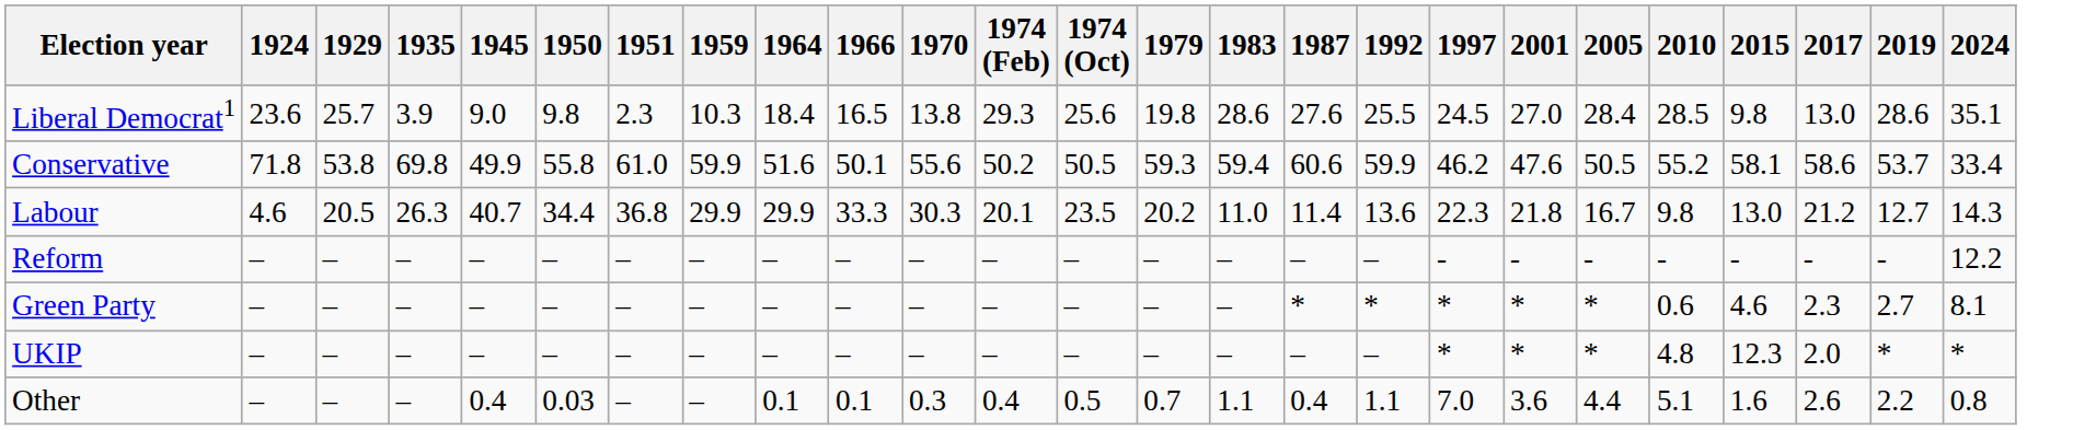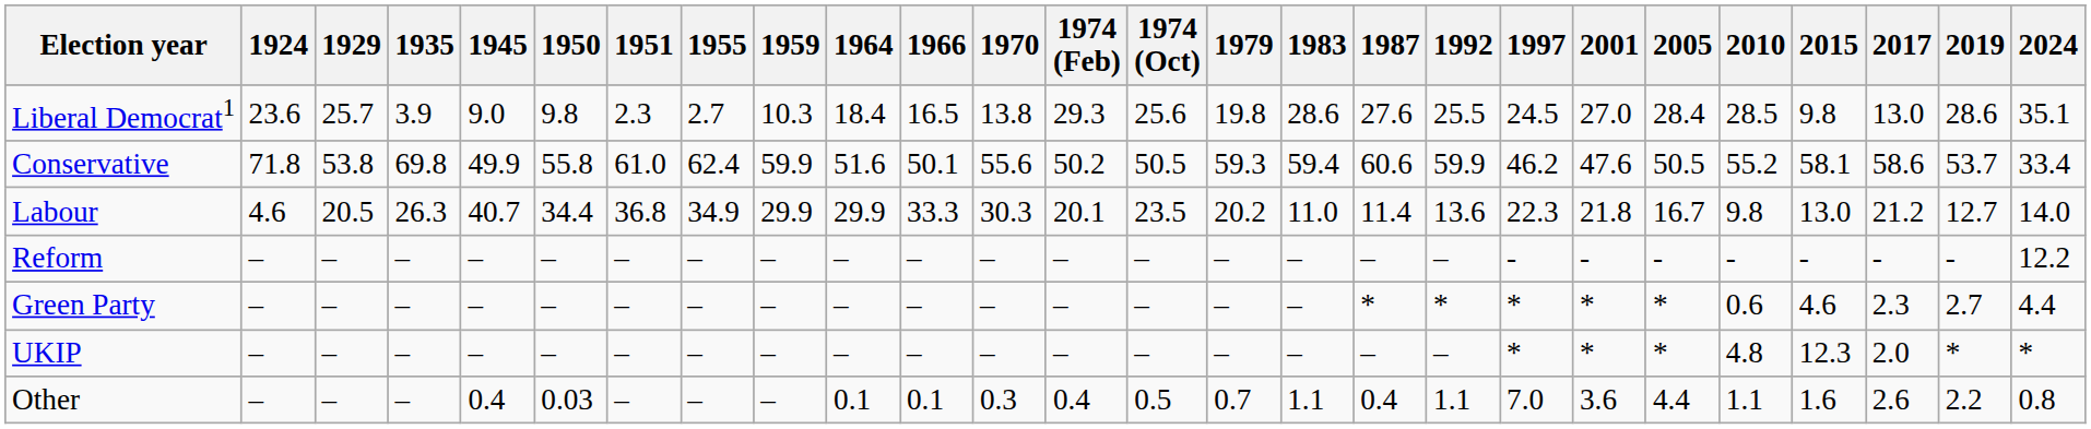 <table class="wikitable">
 <tr>
 <th>Election year</th>
 <th>1924</th>
 <th>1929</th>
 <th>1935</th>
 <th>1945</th>
 <th>1950</th>
 <th>1951</th>
+<th>1955</th>
 <th>1959</th>
 <th>1964</th>
 <th>1966</th>
 <th>1970</th>
 <th>1974<br>(Feb)</th>
 <th>1974<br>(Oct)</th>
 <th>1979</th>
 <th>1983</th>
 <th>1987</th>
 <th>1992</th>
 <th>1997</th>
 <th>2001</th>
 <th>2005</th>
 <th>2010</th>
 <th>2015</th>
 <th>2017</th>
 <th>2019</th>
 <th>2024</th>
 </tr>
 <tr>
 <td><a href='#'>Liberal Democrat</a><sup>1</sup></td>
 <td>23.6</td>
 <td>25.7</td>
 <td>3.9</td>
 <td>9.0</td>
 <td>9.8</td>
 <td>2.3</td>
+<td>2.7</td>
 <td>10.3</td>
 <td>18.4</td>
 <td>16.5</td>
 <td>13.8</td>
 <td>29.3</td>
 <td>25.6</td>
 <td>19.8</td>
 <td>28.6</td>
 <td>27.6</td>
 <td>25.5</td>
 <td>24.5</td>
 <td>27.0</td>
 <td>28.4</td>
 <td>28.5</td>
 <td>9.8</td>
 <td>13.0</td>
 <td>28.6</td>
 <td>35.1</td>
 </tr>
 <tr>
 <td><a href='#'>Conservative</a></td>
 <td>71.8</td>
 <td>53.8</td>
 <td>69.8</td>
 <td>49.9</td>
 <td>55.8</td>
 <td>61.0</td>
+<td>62.4</td>
 <td>59.9</td>
 <td>51.6</td>
 <td>50.1</td>
 <td>55.6</td>
 <td>50.2</td>
 <td>50.5</td>
 <td>59.3</td>
 <td>59.4</td>
 <td>60.6</td>
 <td>59.9</td>
 <td>46.2</td>
 <td>47.6</td>
 <td>50.5</td>
 <td>55.2</td>
 <td>58.1</td>
 <td>58.6</td>
 <td>53.7</td>
 <td>33.4</td>
 </tr>
 <tr>
 <td><a href='#'>Labour</a></td>
 <td>4.6</td>
 <td>20.5</td>
 <td>26.3</td>
 <td>40.7</td>
 <td>34.4</td>
 <td>36.8</td>
+<td>34.9</td>
 <td>29.9</td>
 <td>29.9</td>
 <td>33.3</td>
 <td>30.3</td>
 <td>20.1</td>
 <td>23.5</td>
 <td>20.2</td>
 <td>11.0</td>
 <td>11.4</td>
 <td>13.6</td>
 <td>22.3</td>
 <td>21.8</td>
 <td>16.7</td>
 <td>9.8</td>
 <td>13.0</td>
 <td>21.2</td>
 <td>12.7</td>
-<td>14.3</td>
+<td>14.0</td>
 </tr>
 <tr>
 <td><a href='#'>Reform</a></td>
+<td>–</td>
 <td>–</td>
 <td>–</td>
 <td>–</td>
 <td>–</td>
 <td>–</td>
 <td>–</td>
 <td>–</td>
 <td>–</td>
 <td>–</td>
 <td>–</td>
 <td>–</td>
 <td>–</td>
 <td>–</td>
 <td>–</td>
 <td>–</td>
 <td>–</td>
 <td>-</td>
 <td>-</td>
 <td>-</td>
 <td>-</td>
 <td>-</td>
 <td>-</td>
 <td>-</td>
 <td>12.2</td>
 </tr>
 <tr>
 <td><a href='#'>Green Party</a></td>
 <td>–</td>
 <td>–</td>
 <td>–</td>
 <td>–</td>
 <td>–</td>
 <td>–</td>
 <td>–</td>
 <td>–</td>
 <td>–</td>
 <td>–</td>
 <td>–</td>
 <td>–</td>
 <td>–</td>
 <td>–</td>
+<td>–</td>
 <td>*</td>
 <td>*</td>
 <td>*</td>
 <td>*</td>
 <td>*</td>
 <td>0.6</td>
 <td>4.6</td>
 <td>2.3</td>
 <td>2.7</td>
-<td>8.1</td>
+<td>4.4</td>
 </tr>
 <tr>
 <td><a href='#'>UKIP</a></td>
+<td>–</td>
 <td>–</td>
 <td>–</td>
 <td>–</td>
 <td>–</td>
 <td>–</td>
 <td>–</td>
 <td>–</td>
 <td>–</td>
 <td>–</td>
 <td>–</td>
 <td>–</td>
 <td>–</td>
 <td>–</td>
 <td>–</td>
 <td>–</td>
 <td>–</td>
 <td>*</td>
 <td>*</td>
 <td>*</td>
 <td>4.8</td>
 <td>12.3</td>
 <td>2.0</td>
 <td>*</td>
 <td>*</td>
 </tr>
 <tr>
 <td>Other</td>
 <td>–</td>
 <td>–</td>
 <td>–</td>
 <td>0.4</td>
 <td>0.03</td>
 <td>–</td>
 <td>–</td>
+<td>–</td>
 <td>0.1</td>
 <td>0.1</td>
 <td>0.3</td>
 <td>0.4</td>
 <td>0.5</td>
 <td>0.7</td>
 <td>1.1</td>
 <td>0.4</td>
 <td>1.1</td>
 <td>7.0</td>
 <td>3.6</td>
 <td>4.4</td>
-<td>5.1</td>
+<td>1.1</td>
 <td>1.6</td>
 <td>2.6</td>
 <td>2.2</td>
 <td>0.8</td>
 </tr>
 </table>
